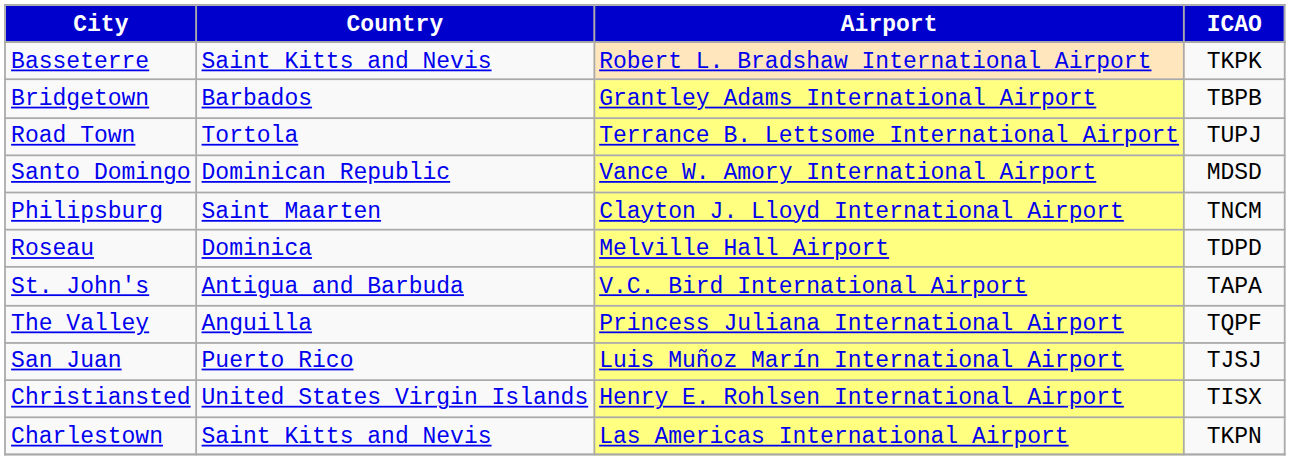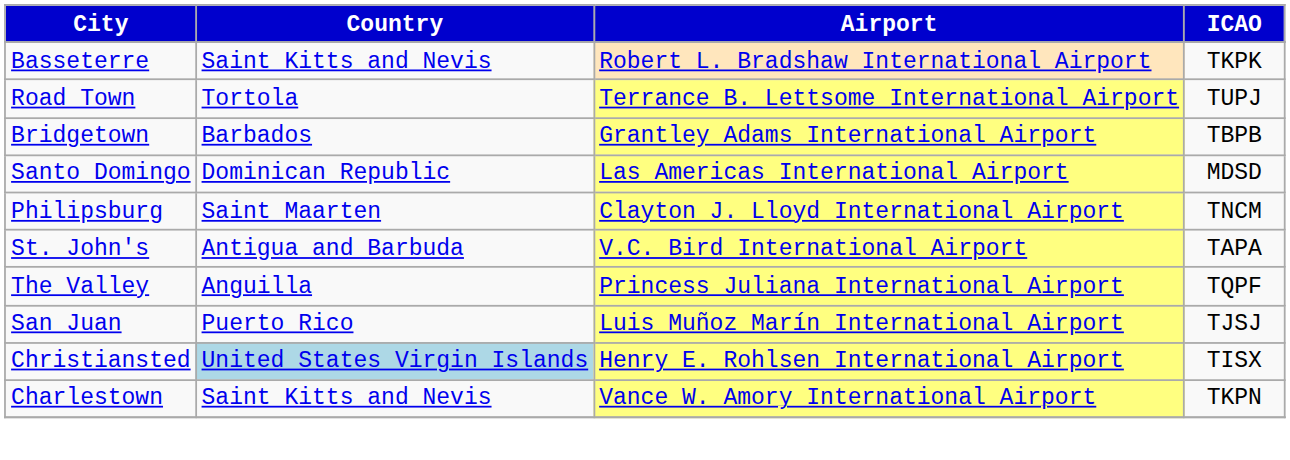 <table class="wikitable sortable" style="margin:1em auto;">
 <tr>
 <th style="background:mediumblue; color:white;">City</th>
 <th style="background:mediumblue; color:white;">Country</th>
 <th style="background:mediumblue; color:white;">Airport</th>
 <th style="background:mediumblue; color:white; width:50px;">ICAO</th>
 </tr>
 <tr>
 </tr>
 <tr>
 <td><a href='#'>Basseterre</a></td>
 <td><a href='#'>Saint Kitts and Nevis</a></td>
 <td style="background-color: #FFE6BD"><a href='#'>Robert L. Bradshaw International Airport</a></td>
 <td align=Center>TKPK</td>
 </tr>
 <tr>
+<td><a href='#'>Road Town</a></td>
+<td><a href='#'>Tortola</a></td>
+<td style="background-color:#ffff80"><a href='#'>Terrance B. Lettsome International Airport</a></td>
+<td align=center>TUPJ</td>
+</tr>
+<tr>
 <td><a href='#'>Bridgetown</a></td>
 <td><a href='#'>Barbados</a></td>
 <td style="background-color:#ffff80"><a href='#'>Grantley Adams International Airport</a></td>
 <td align=Center>TBPB</td>
 </tr>
 <tr>
-<td><a href='#'>Road Town</a></td>
-<td><a href='#'>Tortola</a></td>
-<td style="background-color:#ffff80"><a href='#'>Terrance B. Lettsome International Airport</a></td>
-<td align=center>TUPJ</td>
-</tr>
-<tr>
 <td><a href='#'>Santo Domingo</a></td>
 <td><a href='#'>Dominican Republic</a></td>
-<td style="background-color:#ffff80"><a href='#'>Vance W. Amory International Airport</a></td>
+<td style="background-color:#ffff80"><a href='#'>Las Americas International Airport</a></td>
 <td align=Center>MDSD</td>
 </tr>
 <tr>
 <td><a href='#'>Philipsburg</a></td>
 <td><a href='#'>Saint Maarten</a></td>
 <td style="background-color:#ffff80"><a href='#'>Clayton J. Lloyd International Airport</a></td>
 <td align=center>TNCM</td>
-</tr>
-<tr>
-<td><a href='#'>Roseau</a></td>
-<td><a href='#'>Dominica</a></td>
-<td style="background-color:#ffff80"><a href='#'>Melville Hall Airport</a></td>
-<td align=center>TDPD</td>
 </tr>
 <tr>
 <td><a href='#'>St. John's</a></td>
 <td><a href='#'>Antigua and Barbuda</a></td>
 <td style="background-color:#ffff80"><a href='#'>V.C. Bird International Airport</a></td>
 <td align=center>TAPA</td>
 </tr>
 <tr>
 <td><a href='#'>The Valley</a></td>
 <td><a href='#'>Anguilla</a></td>
 <td style="background-color:#ffff80"><a href='#'>Princess Juliana International Airport</a></td>
 <td align=center>TQPF</td>
 </tr>
 <tr>
 <td><a href='#'>San Juan</a></td>
 <td><a href='#'>Puerto Rico</a></td>
 <td style="background-color:#ffff80"><a href='#'>Luis Muñoz Marín International Airport</a></td>
 <td align=center>TJSJ</td>
 </tr>
 <tr>
 <td><a href='#'>Christiansted</a></td>
-<td><a href='#'>United States Virgin Islands</a></td>
+<td style="background: lightblue;"><a href='#'>United States Virgin Islands</a></td>
 <td style="background-color:#ffff80"><a href='#'>Henry E. Rohlsen International Airport</a></td>
 <td align=center>TISX</td>
 </tr>
 <tr>
 <td><a href='#'>Charlestown</a></td>
 <td><a href='#'>Saint Kitts and Nevis</a></td>
-<td style="background-color:#ffff80"><a href='#'>Las Americas International Airport</a></td>
+<td style="background-color:#ffff80"><a href='#'>Vance W. Amory International Airport</a></td>
 <td align=center>TKPN</td>
 </tr>
 <tr>
 </tr>
 </table>
